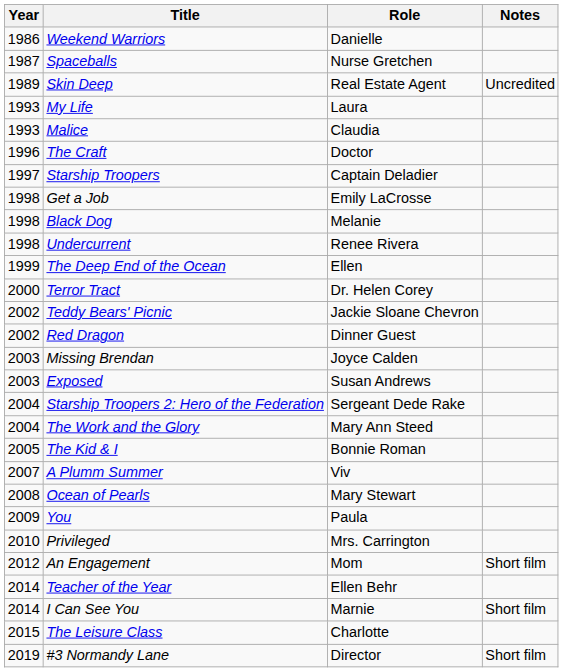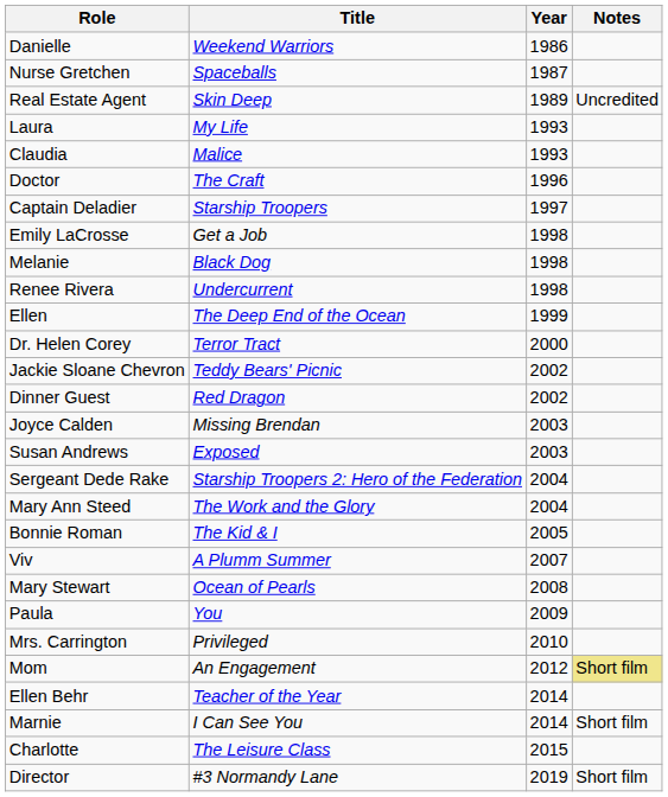 <table class="wikitable sortable">
 <tr>
+<th>Role</th>
+<th>Title</th>
 <th>Year</th>
-<th>Title</th>
-<th>Role</th>
 <th class="unsortable">Notes</th>
 </tr>
 <tr>
+<td>Danielle</td>
+<td><em><a href='#'>Weekend Warriors</a></em></td>
 <td>1986</td>
-<td><em><a href='#'>Weekend Warriors</a></em></td>
-<td>Danielle</td>
 <td></td>
 </tr>
 <tr>
+<td>Nurse Gretchen</td>
+<td><em><a href='#'>Spaceballs</a></em></td>
 <td>1987</td>
-<td><em><a href='#'>Spaceballs</a></em></td>
-<td>Nurse Gretchen</td>
 <td></td>
 </tr>
 <tr>
+<td>Real Estate Agent</td>
+<td><em><a href='#'>Skin Deep</a></em></td>
 <td>1989</td>
-<td><em><a href='#'>Skin Deep</a></em></td>
-<td>Real Estate Agent</td>
 <td>Uncredited</td>
 </tr>
 <tr>
+<td>Laura</td>
+<td><em><a href='#'>My Life</a></em></td>
 <td>1993</td>
-<td><em><a href='#'>My Life</a></em></td>
-<td>Laura</td>
 <td></td>
 </tr>
 <tr>
+<td>Claudia</td>
+<td><em><a href='#'>Malice</a></em></td>
 <td>1993</td>
-<td><em><a href='#'>Malice</a></em></td>
-<td>Claudia</td>
 <td></td>
 </tr>
 <tr>
+<td>Doctor</td>
+<td><em><a href='#'>The Craft</a></em></td>
 <td>1996</td>
-<td><em><a href='#'>The Craft</a></em></td>
-<td>Doctor</td>
 <td></td>
 </tr>
 <tr>
+<td>Captain Deladier</td>
+<td><em><a href='#'>Starship Troopers</a></em></td>
 <td>1997</td>
-<td><em><a href='#'>Starship Troopers</a></em></td>
-<td>Captain Deladier</td>
 <td></td>
 </tr>
 <tr>
+<td>Emily LaCrosse</td>
+<td><em>Get a Job</em></td>
 <td>1998</td>
-<td><em>Get a Job</em></td>
-<td>Emily LaCrosse</td>
 <td></td>
 </tr>
 <tr>
+<td>Melanie</td>
+<td><em><a href='#'>Black Dog</a></em></td>
 <td>1998</td>
-<td><em><a href='#'>Black Dog</a></em></td>
-<td>Melanie</td>
 <td></td>
 </tr>
 <tr>
+<td>Renee Rivera</td>
+<td><em><a href='#'>Undercurrent</a></em></td>
 <td>1998</td>
-<td><em><a href='#'>Undercurrent</a></em></td>
-<td>Renee Rivera</td>
 <td></td>
 </tr>
 <tr>
+<td>Ellen</td>
+<td><em><a href='#'>The Deep End of the Ocean</a></em></td>
 <td>1999</td>
-<td><em><a href='#'>The Deep End of the Ocean</a></em></td>
-<td>Ellen</td>
 <td></td>
 </tr>
 <tr>
+<td>Dr. Helen Corey</td>
+<td><em><a href='#'>Terror Tract</a></em></td>
 <td>2000</td>
-<td><em><a href='#'>Terror Tract</a></em></td>
-<td>Dr. Helen Corey</td>
 <td></td>
 </tr>
 <tr>
+<td>Jackie Sloane Chevron</td>
+<td><em><a href='#'>Teddy Bears' Picnic</a></em></td>
 <td>2002</td>
-<td><em><a href='#'>Teddy Bears' Picnic</a></em></td>
-<td>Jackie Sloane Chevron</td>
 <td></td>
 </tr>
 <tr>
+<td>Dinner Guest</td>
+<td><em><a href='#'>Red Dragon</a></em></td>
 <td>2002</td>
-<td><em><a href='#'>Red Dragon</a></em></td>
-<td>Dinner Guest</td>
 <td></td>
 </tr>
 <tr>
+<td>Joyce Calden</td>
+<td><em>Missing Brendan</em></td>
 <td>2003</td>
-<td><em>Missing Brendan</em></td>
-<td>Joyce Calden</td>
 <td></td>
 </tr>
 <tr>
+<td>Susan Andrews</td>
+<td><em><a href='#'>Exposed</a></em></td>
 <td>2003</td>
-<td><em><a href='#'>Exposed</a></em></td>
-<td>Susan Andrews</td>
 <td></td>
 </tr>
 <tr>
+<td>Sergeant Dede Rake</td>
+<td><em><a href='#'>Starship Troopers 2: Hero of the Federation</a></em></td>
 <td>2004</td>
-<td><em><a href='#'>Starship Troopers 2: Hero of the Federation</a></em></td>
-<td>Sergeant Dede Rake</td>
 <td></td>
 </tr>
 <tr>
+<td>Mary Ann Steed</td>
+<td><em><a href='#'>The Work and the Glory</a></em></td>
 <td>2004</td>
-<td><em><a href='#'>The Work and the Glory</a></em></td>
-<td>Mary Ann Steed</td>
 <td></td>
 </tr>
 <tr>
+<td>Bonnie Roman</td>
+<td><em><a href='#'>The Kid & I</a></em></td>
 <td>2005</td>
-<td><em><a href='#'>The Kid & I</a></em></td>
-<td>Bonnie Roman</td>
 <td></td>
 </tr>
 <tr>
+<td>Viv</td>
+<td><em><a href='#'>A Plumm Summer</a></em></td>
 <td>2007</td>
-<td><em><a href='#'>A Plumm Summer</a></em></td>
-<td>Viv</td>
 <td></td>
 </tr>
 <tr>
+<td>Mary Stewart</td>
+<td><em><a href='#'>Ocean of Pearls</a></em></td>
 <td>2008</td>
-<td><em><a href='#'>Ocean of Pearls</a></em></td>
-<td>Mary Stewart</td>
 <td></td>
 </tr>
 <tr>
+<td>Paula</td>
+<td><em><a href='#'>You</a></em></td>
 <td>2009</td>
-<td><em><a href='#'>You</a></em></td>
-<td>Paula</td>
 <td></td>
 </tr>
 <tr>
+<td>Mrs. Carrington</td>
+<td><em>Privileged</em></td>
 <td>2010</td>
-<td><em>Privileged</em></td>
-<td>Mrs. Carrington</td>
 <td></td>
 </tr>
 <tr>
+<td>Mom</td>
+<td><em>An Engagement</em></td>
 <td>2012</td>
-<td><em>An Engagement</em></td>
-<td>Mom</td>
+<td style="background: khaki;">Short film</td>
+</tr>
+<tr>
+<td>Ellen Behr</td>
+<td><em><a href='#'>Teacher of the Year</a></em></td>
+<td>2014</td>
+<td></td>
+</tr>
+<tr>
+<td>Marnie</td>
+<td><em>I Can See You</em></td>
+<td>2014</td>
 <td>Short film</td>
 </tr>
 <tr>
-<td>2014</td>
-<td><em><a href='#'>Teacher of the Year</a></em></td>
-<td>Ellen Behr</td>
+<td>Charlotte</td>
+<td><em><a href='#'>The Leisure Class</a></em></td>
+<td>2015</td>
 <td></td>
 </tr>
 <tr>
-<td>2014</td>
-<td><em>I Can See You</em></td>
-<td>Marnie</td>
-<td>Short film</td>
-</tr>
-<tr>
-<td>2015</td>
-<td><em><a href='#'>The Leisure Class</a></em></td>
-<td>Charlotte</td>
-<td></td>
-</tr>
-<tr>
+<td>Director</td>
+<td><em>#3 Normandy Lane</em></td>
 <td>2019</td>
-<td><em>#3 Normandy Lane</em></td>
-<td>Director</td>
 <td>Short film</td>
 </tr>
 </table>
